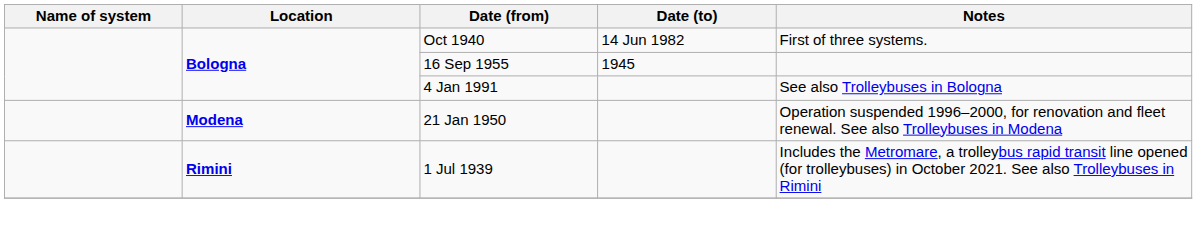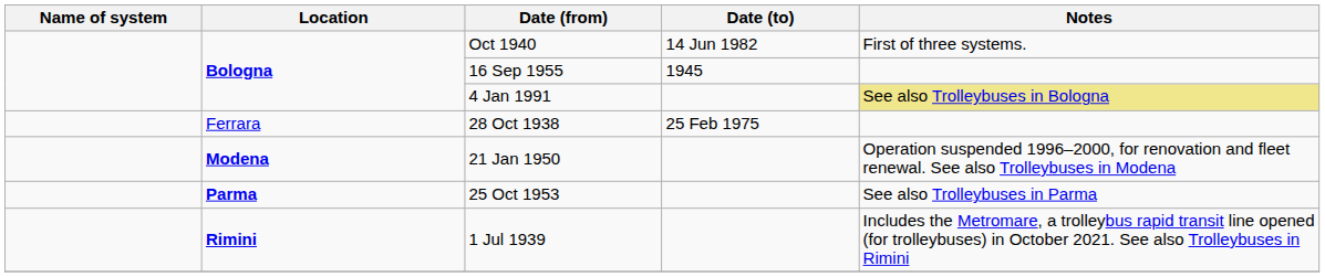 <table class="wikitable" width=100%>
 <tr>
 <th width=15%>Name of system</th>
 <th width=20%>Location</th>
 <th width=15%>Date (from)</th>
 <th width=15%>Date (to)</th>
 <th width=35%>Notes</th>
 </tr>
 <tr>
 <td rowspan=3> </td>
 <td rowspan=3><strong><a href='#'>Bologna</a></strong></td>
 <td>Oct 1940</td>
 <td>14 Jun 1982</td>
 <td>First of three systems.</td>
 </tr>
 <tr>
 <td>16 Sep 1955</td>
 <td>1945</td>
 <td> </td>
 </tr>
 <tr>
 <td>4 Jan 1991</td>
 <td> </td>
-<td>See also <a href='#'>Trolleybuses in Bologna</a></td>
+<td style="background: khaki;">See also <a href='#'>Trolleybuses in Bologna</a></td>
+</tr>
+<tr>
+<td> </td>
+<td><a href='#'>Ferrara</a></td>
+<td>28 Oct 1938</td>
+<td>25 Feb 1975</td>
+<td> </td>
 </tr>
 <tr>
 <td> </td>
 <td><strong><a href='#'>Modena</a></strong></td>
 <td>21 Jan 1950</td>
 <td> </td>
 <td>Operation suspended 1996–2000, for renovation and fleet renewal. See also <a href='#'>Trolleybuses in Modena</a></td>
+</tr>
+<tr>
+<td> </td>
+<td><strong><a href='#'>Parma</a></strong></td>
+<td>25 Oct 1953</td>
+<td> </td>
+<td>See also <a href='#'>Trolleybuses in Parma</a></td>
 </tr>
 <tr>
 <td> </td>
 <td><strong><a href='#'>Rimini</a></strong></td>
 <td>1 Jul 1939</td>
 <td> </td>
 <td>Includes the <a href='#'>Metromare</a>, a trolley<a href='#'>bus rapid transit</a> line opened (for trolleybuses) in October 2021. See also <a href='#'>Trolleybuses in Rimini</a></td>
 </tr>
 <tr>
 </tr>
 </table>
